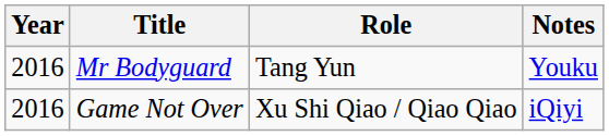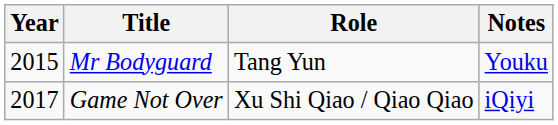 <table class="wikitable sortable">
 <tr>
 <th>Year</th>
 <th>Title</th>
 <th>Role</th>
 <th class="unsortable">Notes</th>
 </tr>
 <tr>
-<td>2016</td>
+<td>2015</td>
 <td><a href='#'><em>Mr Bodyguard</em></a></td>
 <td>Tang Yun</td>
 <td><a href='#'>Youku</a></td>
 </tr>
 <tr>
-<td>2016</td>
+<td>2017</td>
 <td><em>Game Not Over </em></td>
 <td>Xu Shi Qiao / Qiao Qiao</td>
 <td><a href='#'>iQiyi</a></td>
 </tr>
 </table>
